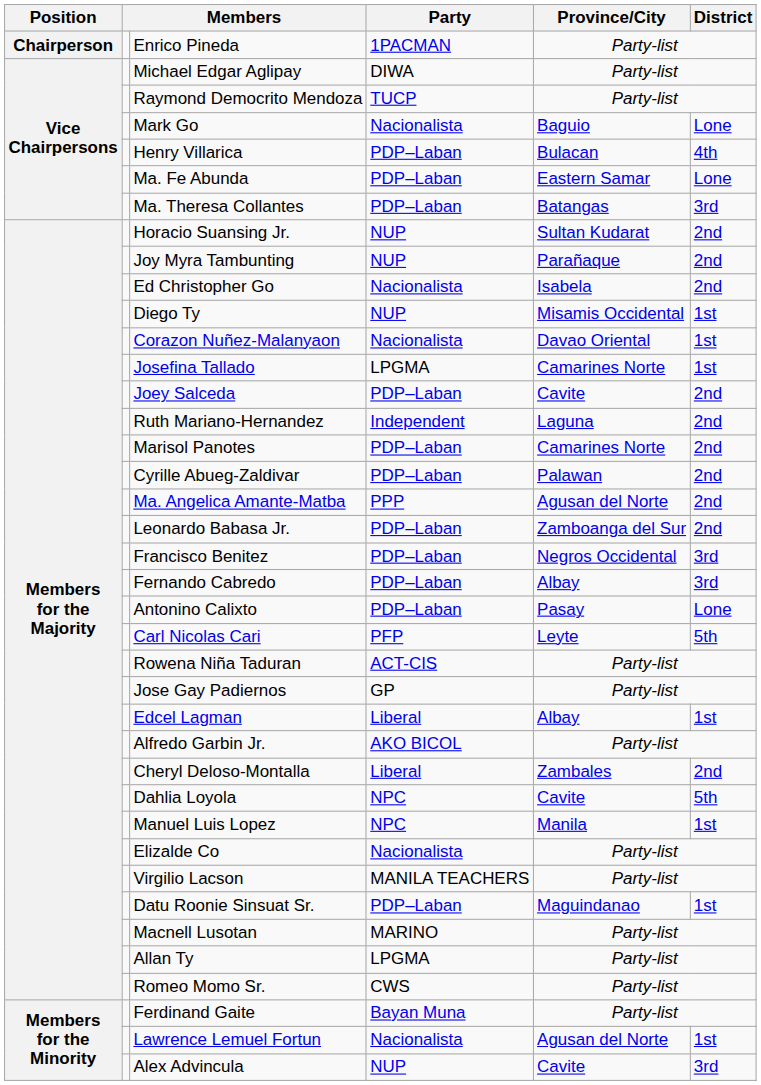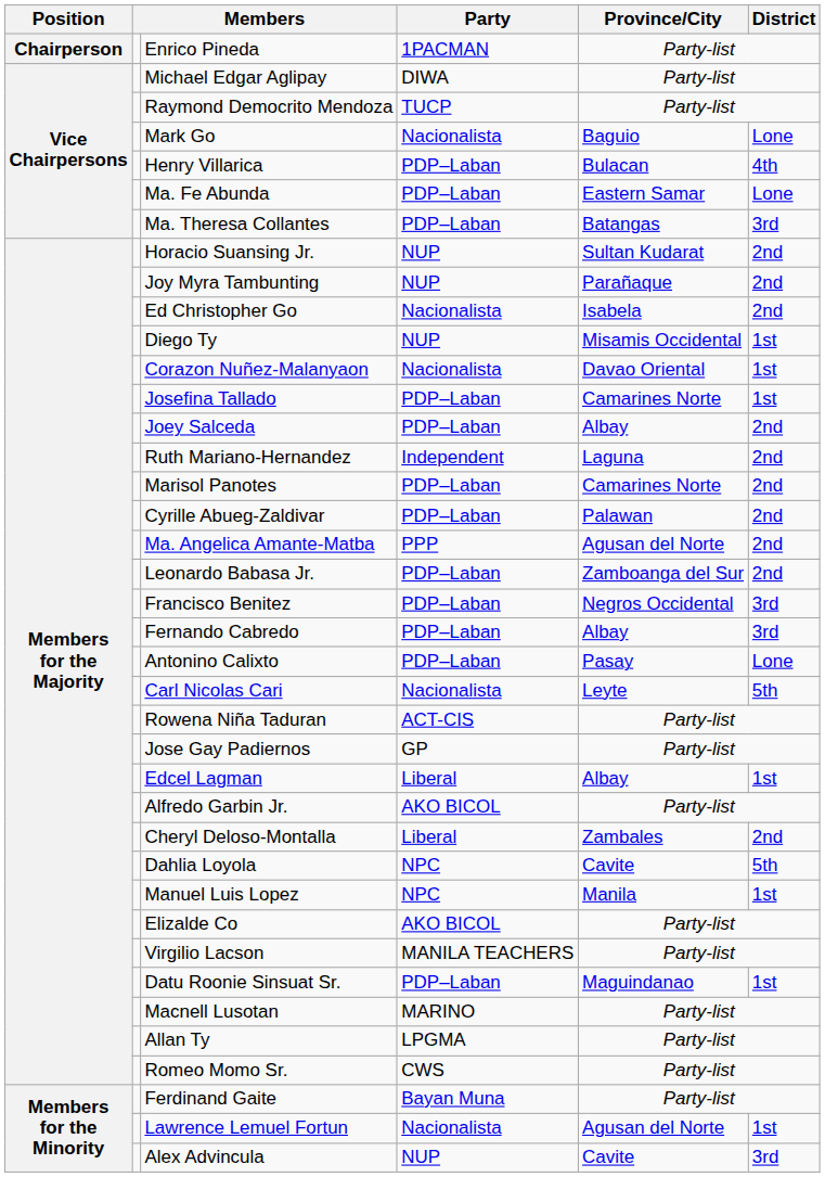 <table class="wikitable" style="font-size: 100%;">
 <tr>
 <th>Position</th>
 <th colspan="2">Members</th>
 <th>Party</th>
 <th>Province/City</th>
 <th>District</th>
 </tr>
 <tr>
 <th>Chairperson</th>
 <td></td>
 <td>Enrico Pineda</td>
 <td><a href='#'>1PACMAN</a></td>
 <td align="center" colspan="2"><em>Party-list</em></td>
 </tr>
 <tr>
 <th rowspan="6">Vice<br>Chairpersons</th>
 <td></td>
 <td>Michael Edgar Aglipay</td>
 <td>DIWA</td>
 <td align="center" colspan="2"><em>Party-list</em></td>
 </tr>
 <tr>
 <td></td>
 <td>Raymond Democrito Mendoza</td>
 <td><a href='#'>TUCP</a></td>
 <td align="center" colspan="2"><em>Party-list</em></td>
 </tr>
 <tr>
 <td></td>
 <td>Mark Go</td>
 <td><a href='#'>Nacionalista</a></td>
 <td><a href='#'>Baguio</a></td>
 <td><a href='#'>Lone</a></td>
 </tr>
 <tr>
 <td></td>
 <td>Henry Villarica</td>
 <td><a href='#'>PDP–Laban</a></td>
 <td><a href='#'>Bulacan</a></td>
 <td><a href='#'>4th</a></td>
 </tr>
 <tr>
 <td></td>
 <td>Ma. Fe Abunda</td>
 <td><a href='#'>PDP–Laban</a></td>
 <td><a href='#'>Eastern Samar</a></td>
 <td><a href='#'>Lone</a></td>
 </tr>
 <tr>
 <td></td>
 <td>Ma. Theresa Collantes</td>
 <td><a href='#'>PDP–Laban</a></td>
 <td><a href='#'>Batangas</a></td>
 <td><a href='#'>3rd</a></td>
 </tr>
 <tr>
 <th rowspan="29">Members<br>for the<br>Majority</th>
 <td></td>
 <td>Horacio Suansing Jr.</td>
 <td><a href='#'>NUP</a></td>
 <td><a href='#'>Sultan Kudarat</a></td>
 <td><a href='#'>2nd</a></td>
 </tr>
 <tr>
 <td></td>
 <td>Joy Myra Tambunting</td>
 <td><a href='#'>NUP</a></td>
 <td><a href='#'>Parañaque</a></td>
 <td><a href='#'>2nd</a></td>
 </tr>
 <tr>
 <td></td>
 <td>Ed Christopher Go</td>
 <td><a href='#'>Nacionalista</a></td>
 <td><a href='#'>Isabela</a></td>
 <td><a href='#'>2nd</a></td>
 </tr>
 <tr>
 <td></td>
 <td>Diego Ty</td>
 <td><a href='#'>NUP</a></td>
 <td><a href='#'>Misamis Occidental</a></td>
 <td><a href='#'>1st</a></td>
 </tr>
 <tr>
 <td></td>
 <td><a href='#'>Corazon Nuñez-Malanyaon</a></td>
 <td><a href='#'>Nacionalista</a></td>
 <td><a href='#'>Davao Oriental</a></td>
 <td><a href='#'>1st</a></td>
 </tr>
 <tr>
 <td></td>
 <td><a href='#'>Josefina Tallado</a></td>
-<td>LPGMA</td>
+<td><a href='#'>PDP–Laban</a></td>
 <td><a href='#'>Camarines Norte</a></td>
 <td><a href='#'>1st</a></td>
 </tr>
 <tr>
 <td></td>
 <td><a href='#'>Joey Salceda</a></td>
 <td><a href='#'>PDP–Laban</a></td>
-<td><a href='#'>Cavite</a></td>
+<td><a href='#'>Albay</a></td>
 <td><a href='#'>2nd</a></td>
 </tr>
 <tr>
 <td></td>
 <td>Ruth Mariano-Hernandez</td>
 <td><a href='#'>Independent</a></td>
 <td><a href='#'>Laguna</a></td>
 <td><a href='#'>2nd</a></td>
 </tr>
 <tr>
 <td></td>
 <td>Marisol Panotes</td>
 <td><a href='#'>PDP–Laban</a></td>
 <td><a href='#'>Camarines Norte</a></td>
 <td><a href='#'>2nd</a></td>
 </tr>
 <tr>
 <td></td>
 <td>Cyrille Abueg-Zaldivar</td>
 <td><a href='#'>PDP–Laban</a></td>
 <td><a href='#'>Palawan</a></td>
 <td><a href='#'>2nd</a></td>
 </tr>
 <tr>
 <td></td>
 <td><a href='#'>Ma. Angelica Amante-Matba</a></td>
 <td><a href='#'>PPP</a></td>
 <td><a href='#'>Agusan del Norte</a></td>
 <td><a href='#'>2nd</a></td>
 </tr>
 <tr>
 <td></td>
 <td>Leonardo Babasa Jr.</td>
 <td><a href='#'>PDP–Laban</a></td>
 <td><a href='#'>Zamboanga del Sur</a></td>
 <td><a href='#'>2nd</a></td>
 </tr>
 <tr>
 <td></td>
 <td>Francisco Benitez</td>
 <td><a href='#'>PDP–Laban</a></td>
 <td><a href='#'>Negros Occidental</a></td>
 <td><a href='#'>3rd</a></td>
 </tr>
 <tr>
 <td></td>
 <td>Fernando Cabredo</td>
 <td><a href='#'>PDP–Laban</a></td>
 <td><a href='#'>Albay</a></td>
 <td><a href='#'>3rd</a></td>
 </tr>
 <tr>
 <td></td>
 <td>Antonino Calixto</td>
 <td><a href='#'>PDP–Laban</a></td>
 <td><a href='#'>Pasay</a></td>
 <td><a href='#'>Lone</a></td>
 </tr>
 <tr>
 <td></td>
 <td><a href='#'>Carl Nicolas Cari</a></td>
-<td><a href='#'>PFP</a></td>
+<td><a href='#'>Nacionalista</a></td>
 <td><a href='#'>Leyte</a></td>
 <td><a href='#'>5th</a></td>
 </tr>
 <tr>
 <td></td>
 <td>Rowena Niña Taduran</td>
 <td><a href='#'>ACT-CIS</a></td>
 <td align="center" colspan="2"><em>Party-list</em></td>
 </tr>
 <tr>
 <td></td>
 <td>Jose Gay Padiernos</td>
 <td>GP</td>
 <td align="center" colspan="2"><em>Party-list</em></td>
 </tr>
 <tr>
 <td></td>
 <td><a href='#'>Edcel Lagman</a></td>
 <td><a href='#'>Liberal</a></td>
 <td><a href='#'>Albay</a></td>
 <td><a href='#'>1st</a></td>
 </tr>
 <tr>
 <td></td>
 <td>Alfredo Garbin Jr.</td>
 <td><a href='#'>AKO BICOL</a></td>
 <td align="center" colspan="2"><em>Party-list</em></td>
 </tr>
 <tr>
 <td></td>
 <td>Cheryl Deloso-Montalla</td>
 <td><a href='#'>Liberal</a></td>
 <td><a href='#'>Zambales</a></td>
 <td><a href='#'>2nd</a></td>
 </tr>
 <tr>
 <td></td>
 <td>Dahlia Loyola</td>
 <td><a href='#'>NPC</a></td>
 <td><a href='#'>Cavite</a></td>
 <td><a href='#'>5th</a></td>
 </tr>
 <tr>
 <td></td>
 <td>Manuel Luis Lopez</td>
 <td><a href='#'>NPC</a></td>
 <td><a href='#'>Manila</a></td>
 <td><a href='#'>1st</a></td>
 </tr>
 <tr>
 <td></td>
 <td>Elizalde Co</td>
-<td><a href='#'>Nacionalista</a></td>
+<td><a href='#'>AKO BICOL</a></td>
 <td align="center" colspan="2"><em>Party-list</em></td>
 </tr>
 <tr>
 <td></td>
 <td>Virgilio Lacson</td>
 <td>MANILA TEACHERS</td>
 <td align="center" colspan="2"><em>Party-list</em></td>
 </tr>
 <tr>
 <td></td>
 <td>Datu Roonie Sinsuat Sr.</td>
 <td><a href='#'>PDP–Laban</a></td>
 <td><a href='#'>Maguindanao</a></td>
 <td><a href='#'>1st</a></td>
 </tr>
 <tr>
 <td></td>
 <td>Macnell Lusotan</td>
 <td>MARINO</td>
 <td align="center" colspan="2"><em>Party-list</em></td>
 </tr>
 <tr>
 <td></td>
 <td>Allan Ty</td>
 <td>LPGMA</td>
 <td align="center" colspan="2"><em>Party-list</em></td>
 </tr>
 <tr>
 <td></td>
 <td>Romeo Momo Sr.</td>
 <td>CWS</td>
 <td align="center" colspan="2"><em>Party-list</em></td>
 </tr>
 <tr>
 <th rowspan="3">Members<br>for the<br>Minority</th>
 <td></td>
 <td>Ferdinand Gaite</td>
 <td><a href='#'>Bayan Muna</a></td>
 <td align="center" colspan="2"><em>Party-list</em></td>
 </tr>
 <tr>
 <td></td>
 <td><a href='#'>Lawrence Lemuel Fortun</a></td>
 <td><a href='#'>Nacionalista</a></td>
 <td><a href='#'>Agusan del Norte</a></td>
 <td><a href='#'>1st</a></td>
 </tr>
 <tr>
 <td></td>
 <td>Alex Advincula</td>
 <td><a href='#'>NUP</a></td>
 <td><a href='#'>Cavite</a></td>
 <td><a href='#'>3rd</a></td>
 </tr>
 </table>
